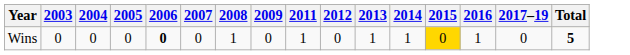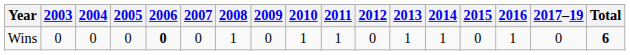 <table class=wikitable>
 <tr style=background:#ffc>
 <th>Year</th>
 <th><a href='#'>2003</a></th>
 <th><a href='#'>2004</a></th>
 <th><a href='#'>2005</a></th>
 <th><a href='#'>2006</a></th>
 <th><a href='#'>2007</a></th>
 <th><a href='#'>2008</a></th>
 <th><a href='#'>2009</a></th>
+<th><a href='#'>2010</a></th>
 <th><a href='#'>2011</a></th>
 <th><a href='#'>2012</a></th>
 <th><a href='#'>2013</a></th>
 <th><a href='#'>2014</a></th>
 <th><a href='#'>2015</a></th>
 <th><a href='#'>2016</a></th>
 <th><a href='#'>2017</a>–<a href='#'>19</a></th>
 <th>Total</th>
 </tr>
 <tr align=center>
 <td>Wins</td>
 <td>0</td>
 <td>0</td>
 <td>0</td>
 <td><strong>0</strong></td>
 <td>0</td>
 <td>1</td>
 <td>0</td>
 <td>1</td>
+<td>1</td>
 <td>0</td>
 <td>1</td>
 <td>1</td>
-<td style="background: gold;">0</td>
+<td>0</td>
 <td>1</td>
 <td>0</td>
-<td><strong>5</strong></td>
+<td><strong>6</strong></td>
 </tr>
 </table>
